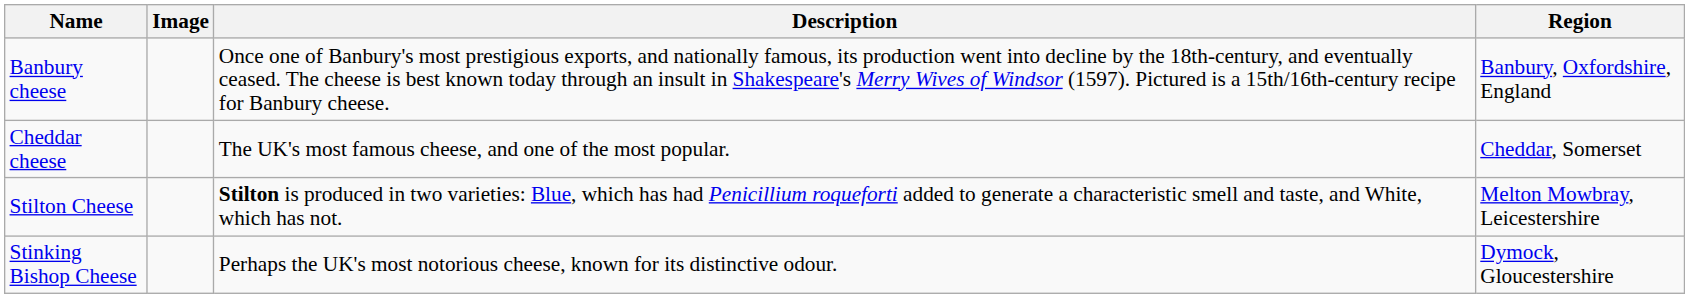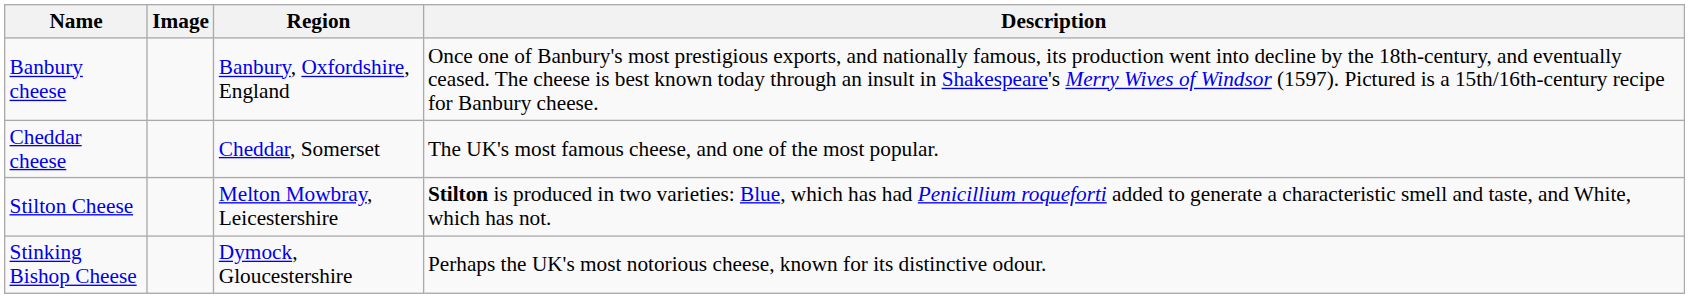 <table class="wikitable sortable" style="width:100%">
 <tr>
 <th>Name</th>
 <th class="unsortable">Image</th>
+<th>Region</th>
 <th>Description</th>
-<th>Region</th>
 </tr>
 <tr>
 <td><a href='#'>Banbury cheese</a></td>
 <td></td>
+<td><a href='#'>Banbury</a>, <a href='#'>Oxfordshire</a>, England</td>
 <td>Once one of Banbury's most prestigious exports, and nationally famous, its production went into decline by the 18th-century, and eventually ceased. The cheese is best known today through an insult in <a href='#'>Shakespeare</a>'s <em><a href='#'>Merry Wives of Windsor</a></em> (1597). Pictured is a 15th/16th-century recipe for Banbury cheese.</td>
-<td><a href='#'>Banbury</a>, <a href='#'>Oxfordshire</a>, England</td>
 </tr>
 <tr>
 <td><a href='#'>Cheddar cheese</a></td>
 <td></td>
+<td><a href='#'>Cheddar</a>, Somerset</td>
 <td>The UK's most famous cheese, and one of the most popular.</td>
-<td><a href='#'>Cheddar</a>, Somerset</td>
 </tr>
 <tr>
 <td><a href='#'>Stilton Cheese</a></td>
 <td></td>
+<td><a href='#'>Melton Mowbray</a>, Leicestershire</td>
 <td><strong>Stilton</strong> is produced in two varieties: <a href='#'>Blue</a>, which has had <em><a href='#'>Penicillium roqueforti</a></em> added to generate a characteristic smell and taste, and White, which has not.</td>
-<td><a href='#'>Melton Mowbray</a>, Leicestershire</td>
 </tr>
 <tr>
 <td><a href='#'>Stinking Bishop Cheese</a></td>
 <td></td>
+<td><a href='#'>Dymock</a>, Gloucestershire</td>
 <td>Perhaps the UK's most notorious cheese, known for its distinctive odour.</td>
-<td><a href='#'>Dymock</a>, Gloucestershire</td>
 </tr>
 </table>
